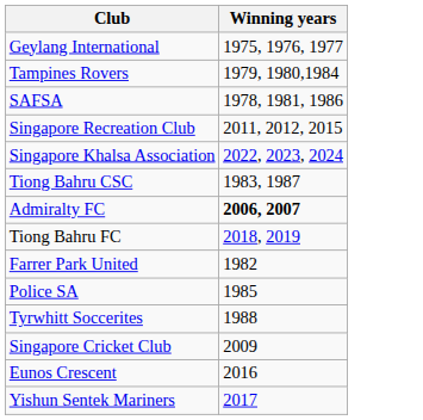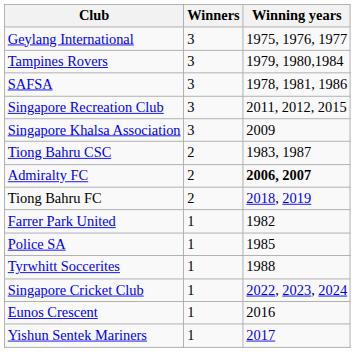 <table class="wikitable">
 <tr>
 <th>Club</th>
+<th>Winners</th>
 <th>Winning years</th>
 </tr>
 <tr>
 <td><a href='#'>Geylang International</a></td>
+<td>3</td>
 <td>1975, 1976, 1977</td>
 </tr>
 <tr>
 <td><a href='#'>Tampines Rovers</a></td>
+<td>3</td>
 <td>1979, 1980,1984</td>
 </tr>
 <tr>
 <td><a href='#'>SAFSA</a></td>
+<td>3</td>
 <td>1978, 1981, 1986</td>
 </tr>
 <tr>
 <td><a href='#'>Singapore Recreation Club</a></td>
+<td>3</td>
 <td>2011, 2012, 2015</td>
 </tr>
 <tr>
 <td><a href='#'>Singapore Khalsa Association</a></td>
-<td><a href='#'>2022</a>, <a href='#'>2023</a>, <a href='#'>2024</a></td>
+<td>3</td>
+<td>2009</td>
 </tr>
 <tr>
 <td><a href='#'>Tiong Bahru CSC</a></td>
+<td>2</td>
 <td>1983, 1987</td>
 </tr>
 <tr>
 <td><a href='#'>Admiralty FC</a></td>
+<td>2</td>
 <td><strong>2006, 2007</strong></td>
 </tr>
 <tr>
 <td>Tiong Bahru FC</td>
+<td>2</td>
 <td><a href='#'>2018</a>, <a href='#'>2019</a></td>
 </tr>
 <tr>
 <td><a href='#'>Farrer Park United</a></td>
+<td>1</td>
 <td>1982</td>
 </tr>
 <tr>
 <td><a href='#'>Police SA</a></td>
+<td>1</td>
 <td>1985</td>
 </tr>
 <tr>
 <td><a href='#'>Tyrwhitt Soccerites</a></td>
+<td>1</td>
 <td>1988</td>
 </tr>
 <tr>
 <td><a href='#'>Singapore Cricket Club</a></td>
-<td>2009</td>
+<td>1</td>
+<td><a href='#'>2022</a>, <a href='#'>2023</a>, <a href='#'>2024</a></td>
 </tr>
 <tr>
 <td><a href='#'>Eunos Crescent</a></td>
+<td>1</td>
 <td>2016</td>
 </tr>
 <tr>
 <td><a href='#'>Yishun Sentek Mariners</a></td>
+<td>1</td>
 <td><a href='#'>2017</a></td>
 </tr>
 </table>
